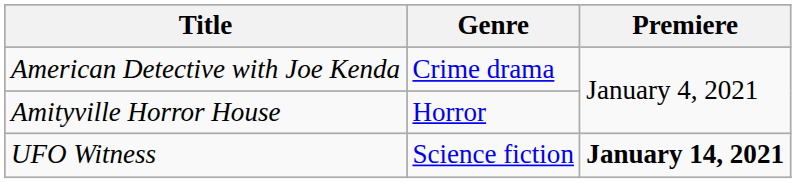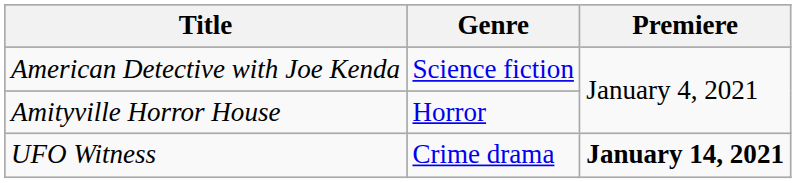 <table class="wikitable sortable">
 <tr>
 <th>Title</th>
 <th>Genre</th>
 <th>Premiere</th>
 </tr>
 <tr>
 <td><em>American Detective with Joe Kenda</em></td>
-<td><a href='#'>Crime drama</a></td>
+<td><a href='#'>Science fiction</a></td>
 <td rowspan="2">January 4, 2021</td>
 </tr>
 <tr>
 <td><em>Amityville Horror House</em></td>
 <td><a href='#'>Horror</a></td>
 </tr>
 <tr>
 <td><em>UFO Witness</em></td>
-<td><a href='#'>Science fiction</a></td>
+<td><a href='#'>Crime drama</a></td>
 <td><strong>January 14, 2021</strong></td>
 </tr>
 </table>
